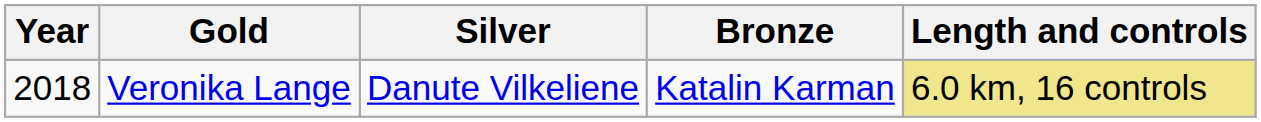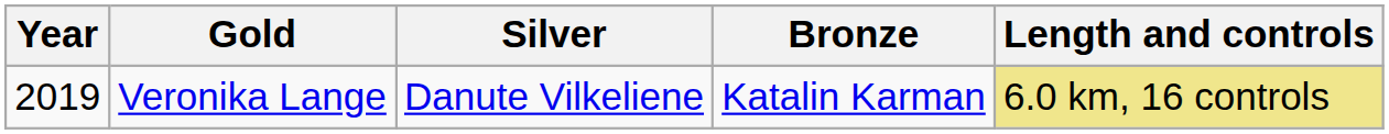 <table class="wikitable">
 <tr>
 <th>Year</th>
 <th>Gold</th>
 <th>Silver</th>
 <th>Bronze</th>
 <th>Length and controls</th>
 </tr>
 <tr>
-<td>2018</td>
+<td>2019</td>
 <td> <a href='#'>Veronika Lange</a></td>
 <td> <a href='#'>Danute Vilkeliene</a></td>
 <td> <a href='#'>Katalin Karman</a></td>
 <td style="background: khaki;">6.0 km, 16 controls</td>
 </tr>
 </table>
